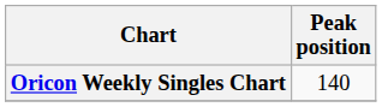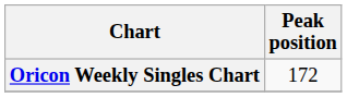 <table class="wikitable plainrowheaders" style="text-align:center;">
 <tr>
 <th>Chart</th>
 <th>Peak<br>position</th>
 </tr>
 <tr>
 <th scope="row"><a href='#'>Oricon</a> Weekly Singles Chart</th>
-<td style="text-align:center;">140</td>
+<td style="text-align:center;">172</td>
 </tr>
 <tr>
 </tr>
 </table>
